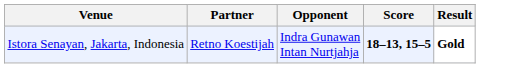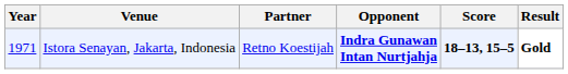 <table class="sortable wikitable" style="font-size: 90%;">
 <tr>
+<th>Year</th>
 <th>Venue</th>
 <th>Partner</th>
 <th>Opponent</th>
 <th>Score</th>
 <th>Result</th>
 </tr>
 <tr style="background:#ECF2FF">
+<td align="center"><a href='#'>1971</a></td>
 <td align="left"><a href='#'>Istora Senayan</a>, <a href='#'>Jakarta</a>, Indonesia</td>
 <td align="left"> <a href='#'>Retno Koestijah</a></td>
-<td align="left"> <a href='#'>Indra Gunawan</a><br> <a href='#'>Intan Nurtjahja</a></td>
+<td align="left"><strong> <a href='#'>Indra Gunawan</a><br> <a href='#'>Intan Nurtjahja</a></strong></td>
 <td align="left"><strong>18–13, 15–5</strong></td>
 <td style="text-align:left; background:white"> <strong>Gold</strong></td>
 </tr>
 </table>
